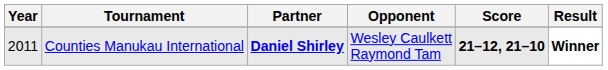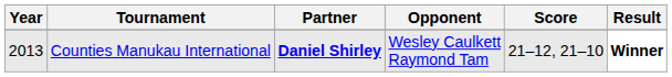 <table class="sortable wikitable" style="font-size: 90%;">
 <tr>
 <th>Year</th>
 <th>Tournament</th>
 <th>Partner</th>
 <th>Opponent</th>
 <th>Score</th>
 <th>Result</th>
 </tr>
 <tr>
 </tr>
 <tr style="background:#E9E9E9">
-<td align="center">2011</td>
+<td align="center">2013</td>
 <td align="left"><a href='#'>Counties Manukau International</a></td>
 <td align="left"><strong> <a href='#'>Daniel Shirley</a></strong></td>
 <td align="left"> <a href='#'>Wesley Caulkett</a><br> <a href='#'>Raymond Tam</a></td>
-<td align="left"><strong>21–12, 21–10</strong></td>
+<td align="left">21–12, 21–10</td>
 <td style="text-align:left; background:white"> <strong>Winner</strong></td>
 </tr>
 </table>
